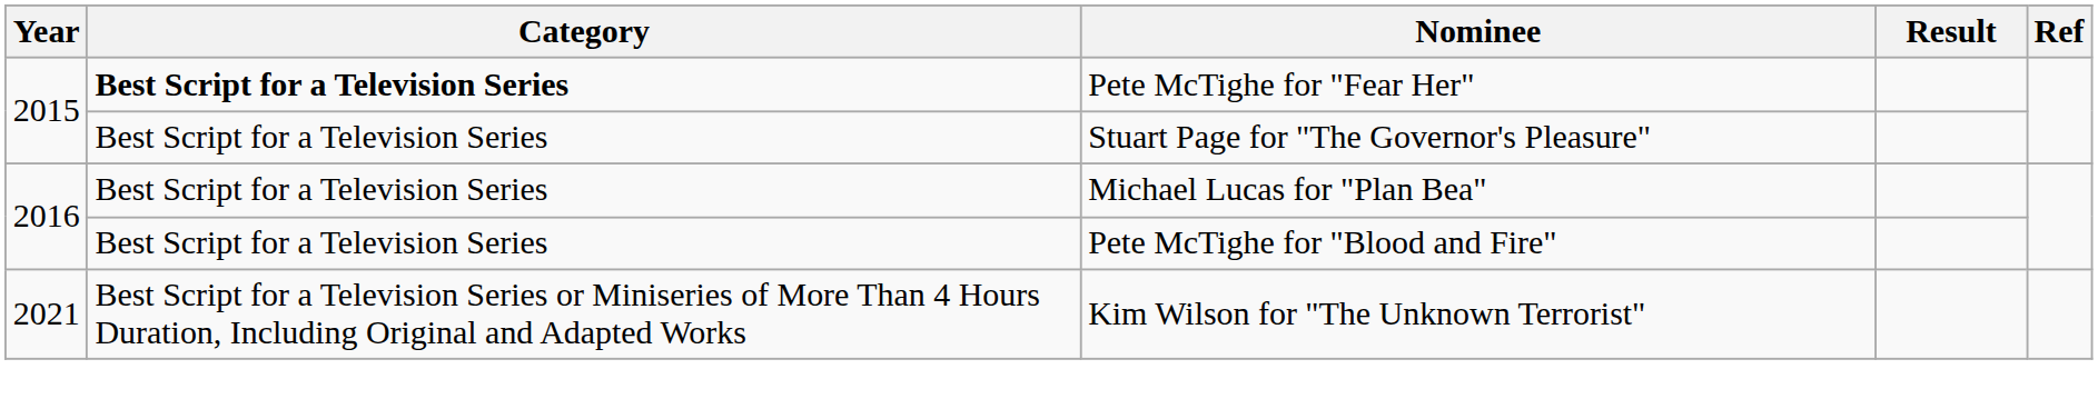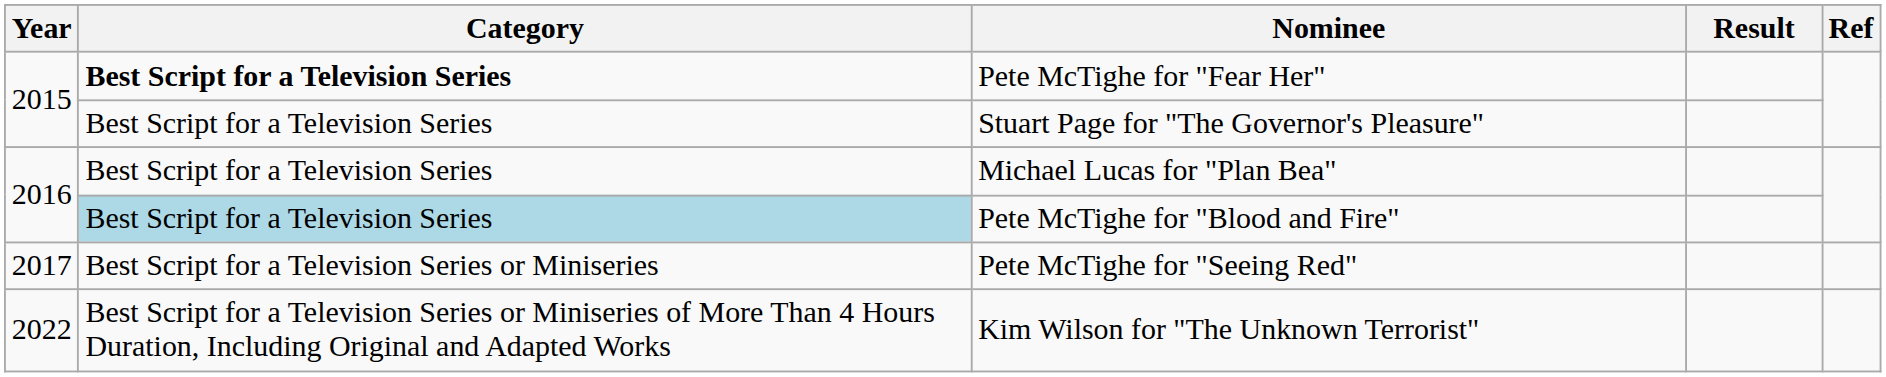 <table class="wikitable">
 <tr>
 <th>Year</th>
 <th width="470">Category</th>
 <th width="375">Nominee</th>
 <th width="65">Result</th>
 <th>Ref</th>
 </tr>
 <tr>
 <td rowspan="2">2015</td>
 <td><strong>Best Script for a Television Series</strong></td>
 <td>Pete McTighe for "Fear Her"</td>
 <td></td>
 <td align="center" rowspan="2"></td>
 </tr>
 <tr>
 <td>Best Script for a Television Series</td>
 <td>Stuart Page for "The Governor's Pleasure"</td>
 <td></td>
 </tr>
 <tr>
 <td rowspan="2">2016</td>
 <td>Best Script for a Television Series</td>
 <td>Michael Lucas for "Plan Bea"</td>
 <td></td>
 <td align="center" rowspan="2"></td>
 </tr>
 <tr>
-<td>Best Script for a Television Series</td>
+<td style="background: lightblue;">Best Script for a Television Series</td>
 <td>Pete McTighe for "Blood and Fire"</td>
 <td></td>
 </tr>
 <tr>
-<td>2021</td>
+<td>2017</td>
+<td>Best Script for a Television Series or Miniseries</td>
+<td>Pete McTighe for "Seeing Red"</td>
+<td></td>
+<td align="center"></td>
+</tr>
+<tr>
+<td>2022</td>
 <td>Best Script for a Television Series or Miniseries of More Than 4 Hours Duration, Including Original and Adapted Works</td>
 <td>Kim Wilson for "The Unknown Terrorist"</td>
 <td></td>
 <td align="center"></td>
 </tr>
 </table>
